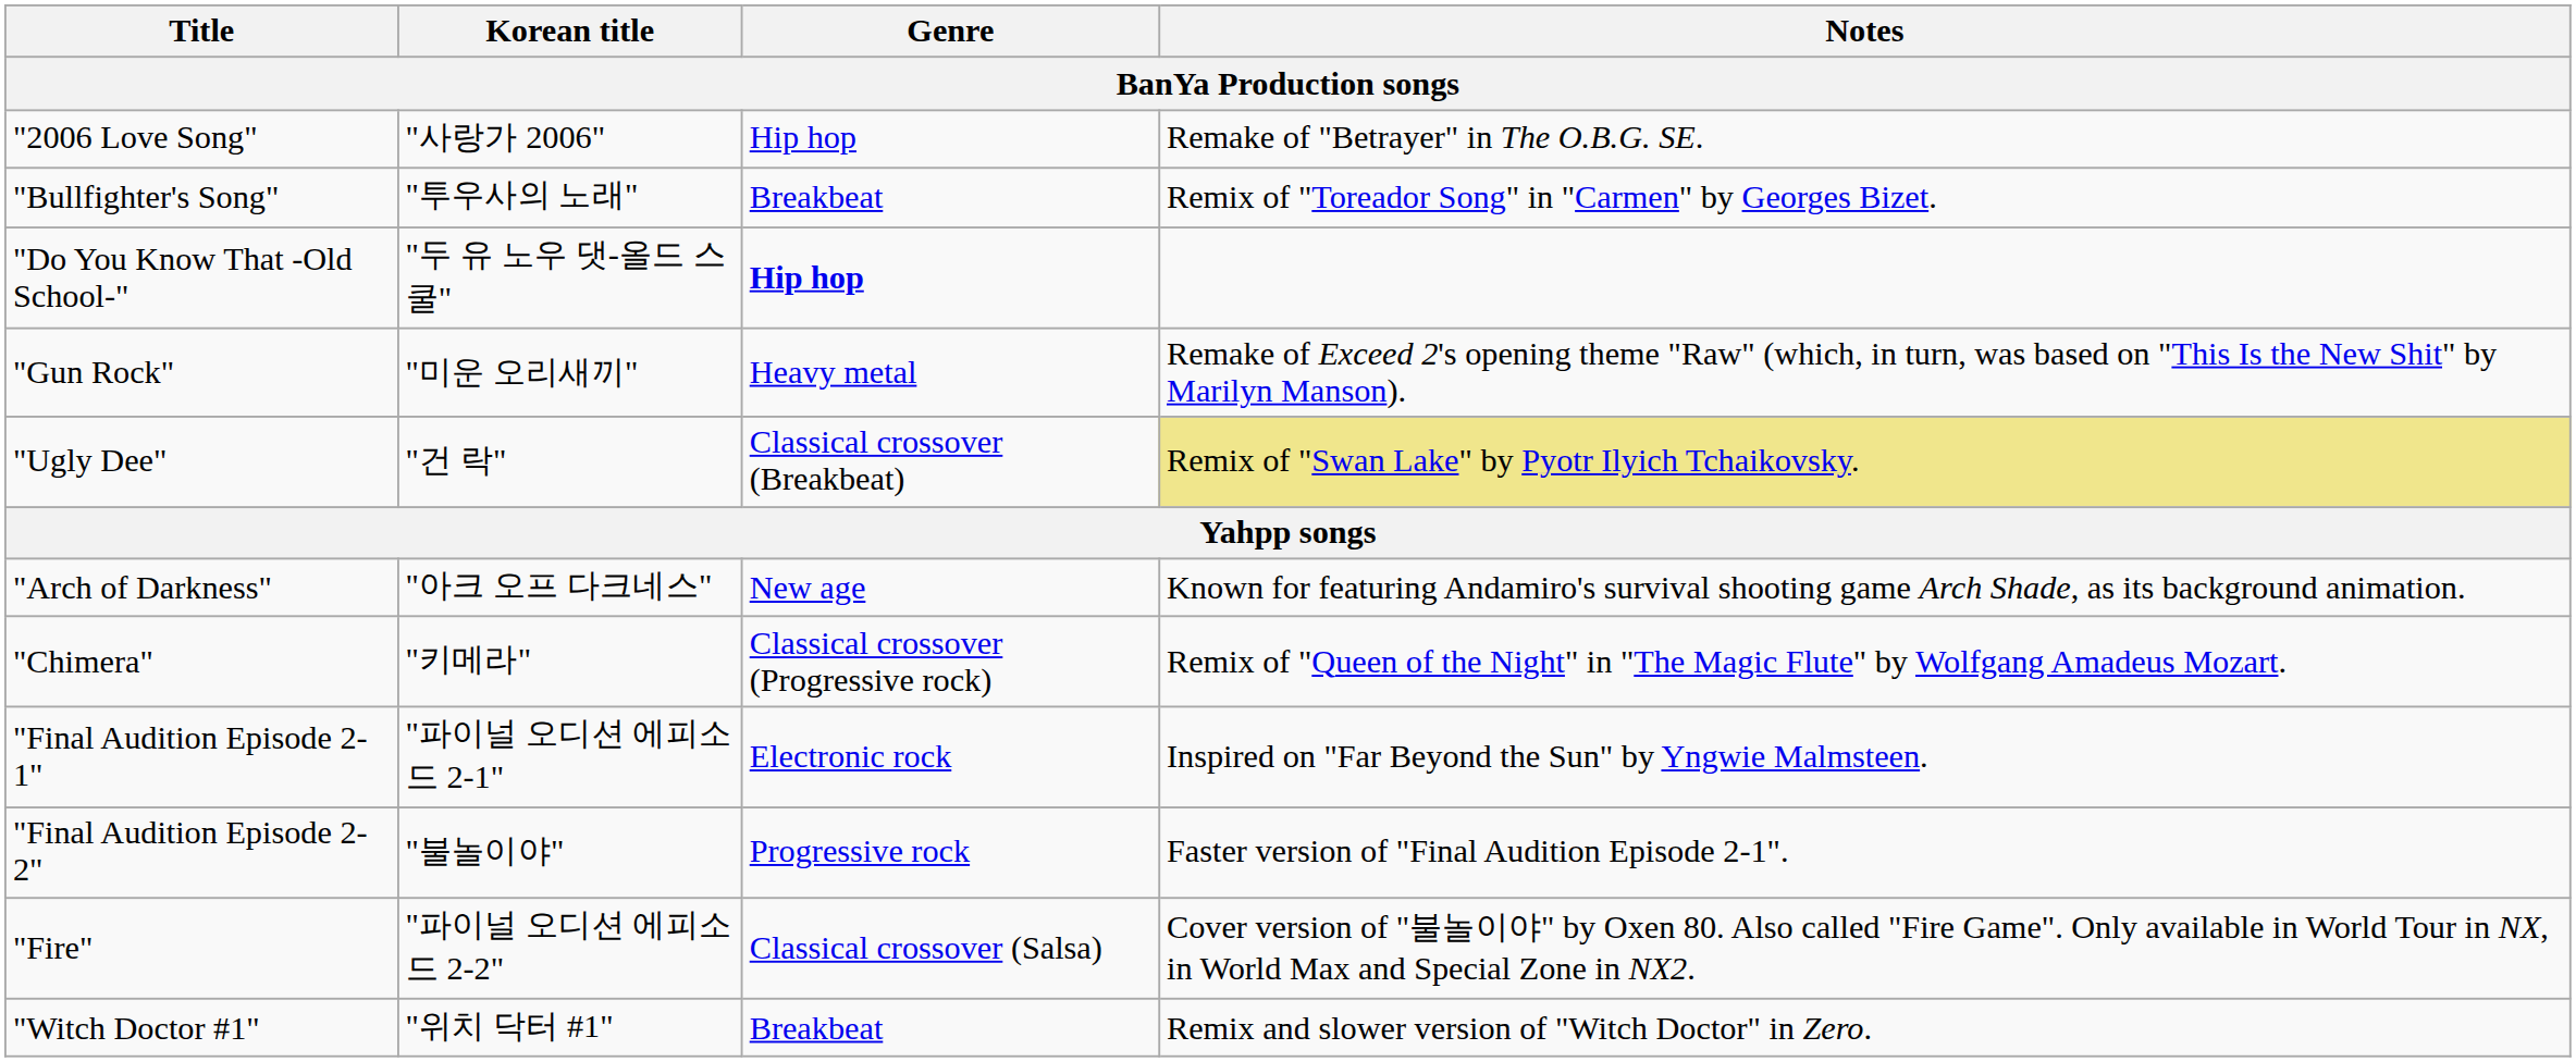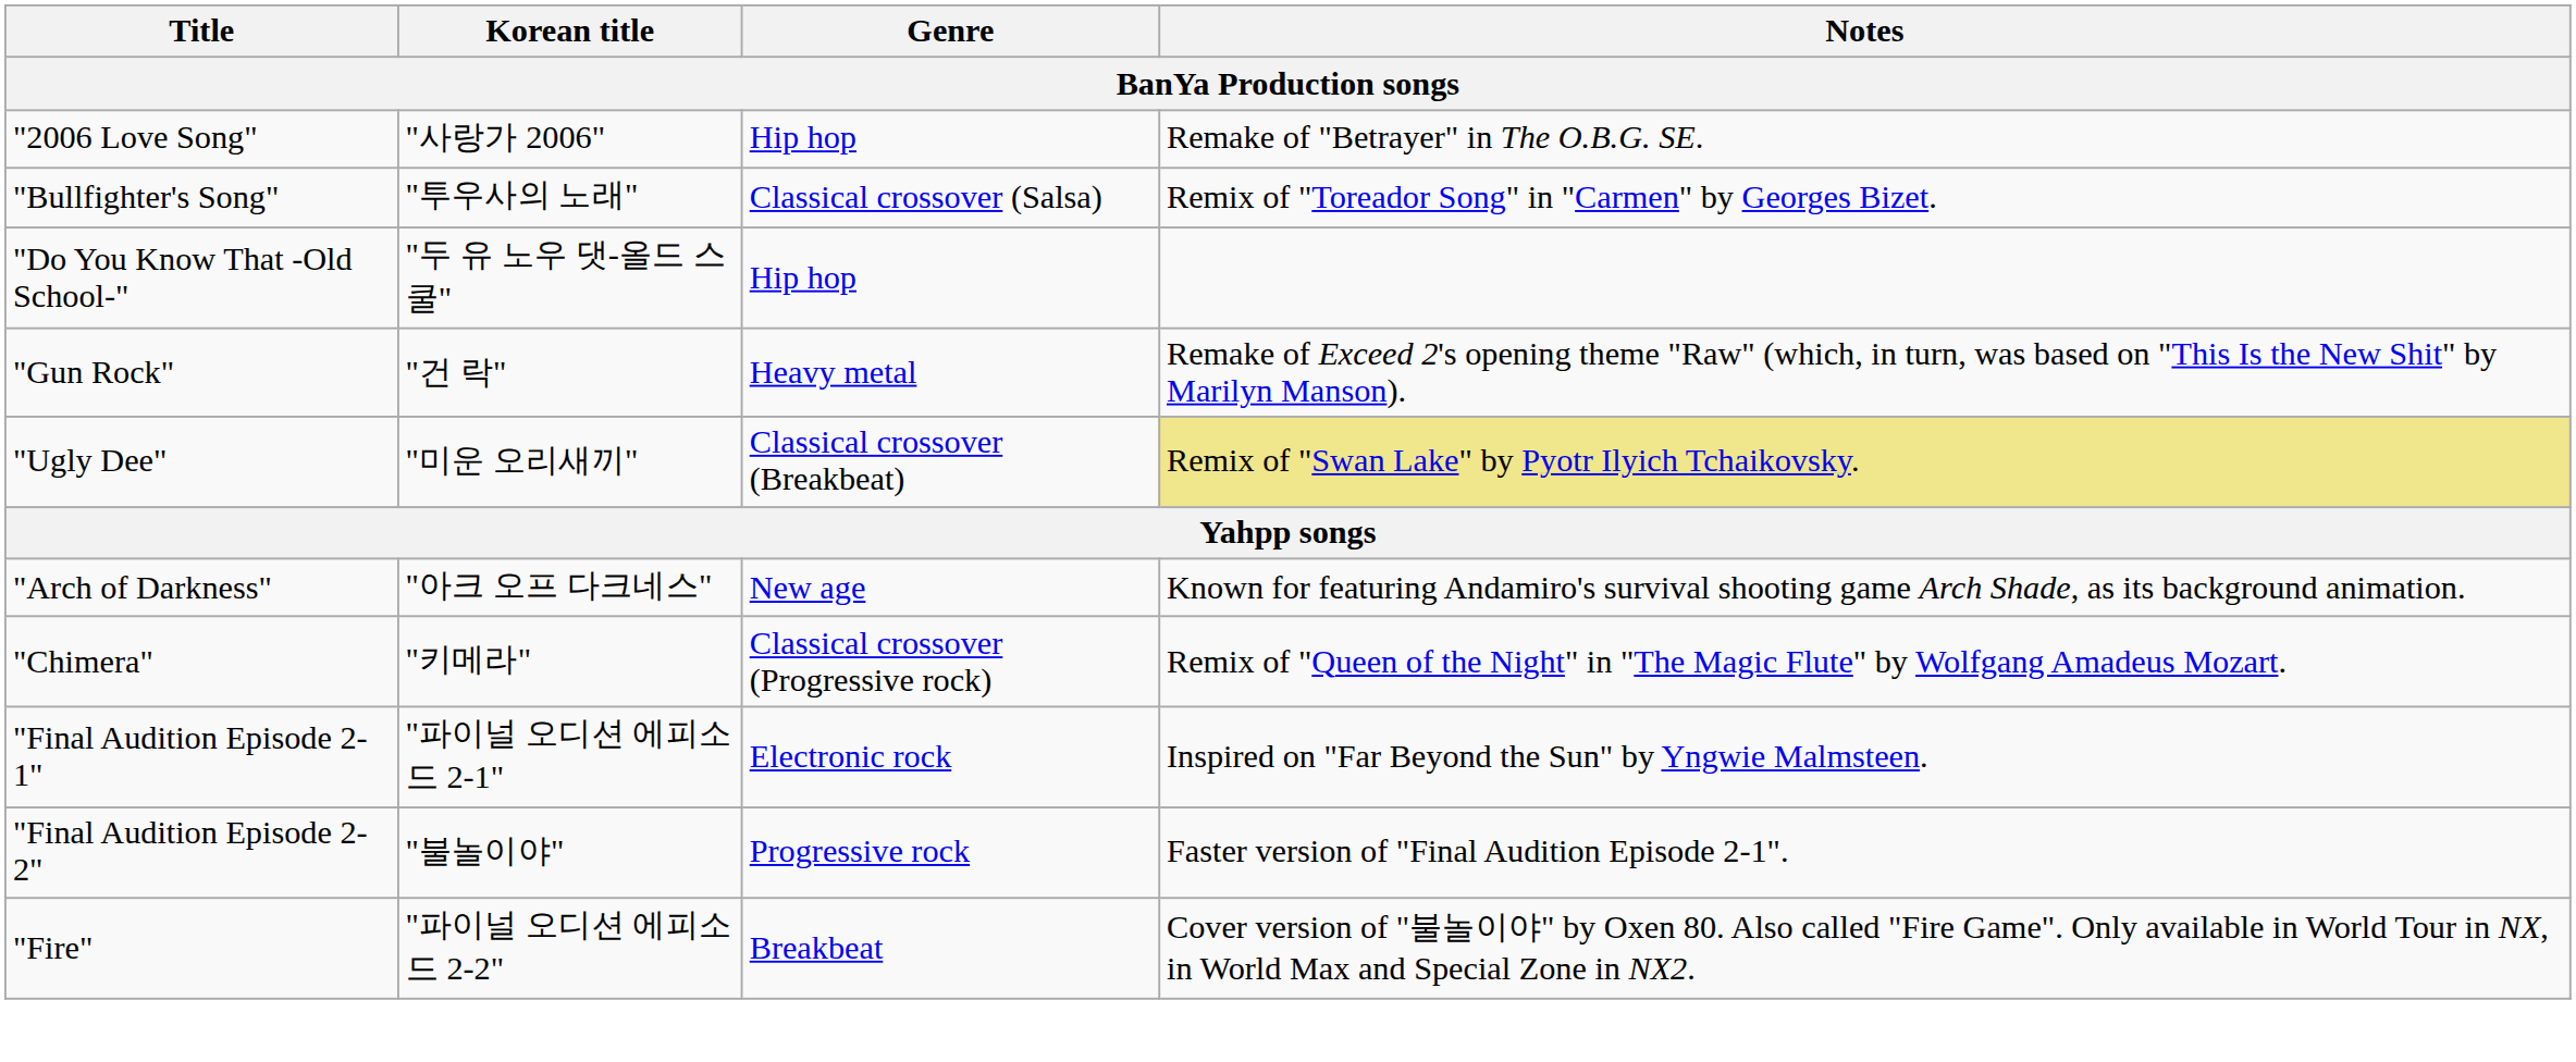 <table class="wikitable">
 <tr>
 <th>Title</th>
 <th>Korean title</th>
 <th>Genre</th>
 <th>Notes</th>
 </tr>
 <tr>
 <th colspan="4">BanYa Production songs</th>
 </tr>
 <tr>
 <td>"2006 Love Song"</td>
 <td>"사랑가 2006"</td>
 <td><a href='#'>Hip hop</a></td>
 <td>Remake of "Betrayer" in <em>The O.B.G. SE</em>.</td>
 </tr>
 <tr>
 <td>"Bullfighter's Song"</td>
 <td>"투우사의 노래"</td>
-<td><a href='#'>Breakbeat</a></td>
+<td><a href='#'>Classical crossover</a> (Salsa)</td>
 <td>Remix of "<a href='#'>Toreador Song</a>" in "<a href='#'>Carmen</a>" by <a href='#'>Georges Bizet</a>.</td>
 </tr>
 <tr>
 <td>"Do You Know That -Old School-"</td>
 <td>"두 유 노우 댓-올드 스쿨"</td>
-<td><strong><a href='#'>Hip hop</a></strong></td>
+<td><a href='#'>Hip hop</a></td>
 <td></td>
 </tr>
 <tr>
 <td>"Gun Rock"</td>
-<td>"미운 오리새끼"</td>
+<td>"건 락"</td>
 <td><a href='#'>Heavy metal</a></td>
 <td>Remake of <em>Exceed 2</em>'s opening theme "Raw" (which, in turn, was based on "<a href='#'>This Is the New Shit</a>" by <a href='#'>Marilyn Manson</a>).</td>
 </tr>
 <tr>
 <td>"Ugly Dee"</td>
-<td>"건 락"</td>
+<td>"미운 오리새끼"</td>
 <td><a href='#'>Classical crossover</a> (Breakbeat)</td>
 <td style="background: khaki;">Remix of "<a href='#'>Swan Lake</a>" by <a href='#'>Pyotr Ilyich Tchaikovsky</a>.</td>
 </tr>
 <tr>
 <th colspan="4">Yahpp songs</th>
 </tr>
 <tr>
 <td>"Arch of Darkness"</td>
 <td>"아크 오프 다크네스"</td>
 <td><a href='#'>New age</a></td>
 <td>Known for featuring Andamiro's survival shooting game <em>Arch Shade</em>, as its background animation.</td>
 </tr>
 <tr>
 <td>"Chimera"</td>
 <td>"키메라"</td>
 <td><a href='#'>Classical crossover</a> (Progressive rock)</td>
 <td>Remix of "<a href='#'>Queen of the Night</a>" in "<a href='#'>The Magic Flute</a>" by <a href='#'>Wolfgang Amadeus Mozart</a>.</td>
 </tr>
 <tr>
 <td>"Final Audition Episode 2-1"</td>
 <td>"파이널 오디션 에피소드 2-1"</td>
 <td><a href='#'>Electronic rock</a></td>
 <td>Inspired on "Far Beyond the Sun" by <a href='#'>Yngwie Malmsteen</a>.</td>
 </tr>
 <tr>
 <td>"Final Audition Episode 2-2"</td>
 <td>"불놀이야"</td>
 <td><a href='#'>Progressive rock</a></td>
 <td>Faster version of "Final Audition Episode 2-1".</td>
 </tr>
 <tr>
 <td>"Fire"</td>
 <td>"파이널 오디션 에피소드 2-2"</td>
-<td><a href='#'>Classical crossover</a> (Salsa)</td>
+<td><a href='#'>Breakbeat</a></td>
 <td>Cover version of "불놀이야" by Oxen 80. Also called "Fire Game". Only available in World Tour in <em>NX</em>, in World Max and Special Zone in <em>NX2</em>.</td>
 </tr>
-<tr>
-<td>"Witch Doctor #1"</td>
-<td>"위치 닥터 #1"</td>
-<td><a href='#'>Breakbeat</a></td>
-<td>Remix and slower version of "Witch Doctor" in <em>Zero</em>.</td>
-</tr>
 </table>
